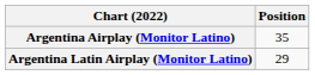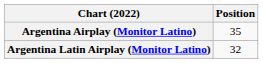 <table class="wikitable plainrowheaders" style="text-align:center">
 <tr>
 <th scope="col">Chart (2022)</th>
 <th scope="col">Position</th>
 </tr>
 <tr>
 <th scope="row">Argentina Airplay (<a href='#'>Monitor Latino</a>)</th>
 <td>35</td>
 </tr>
 <tr>
 <th scope="row">Argentina Latin Airplay (<a href='#'>Monitor Latino</a>)</th>
-<td>29</td>
+<td>32</td>
 </tr>
 </table>
